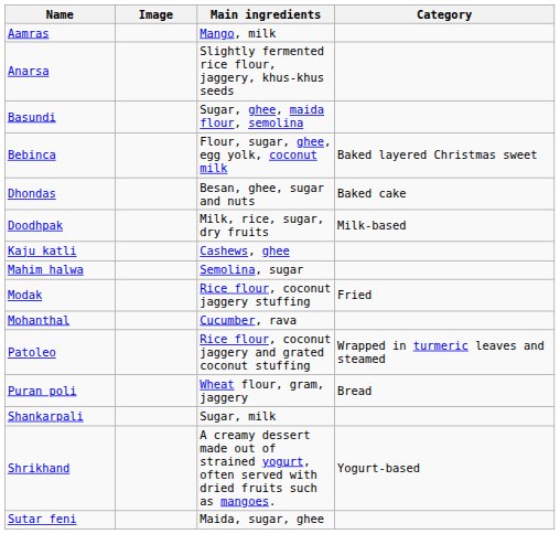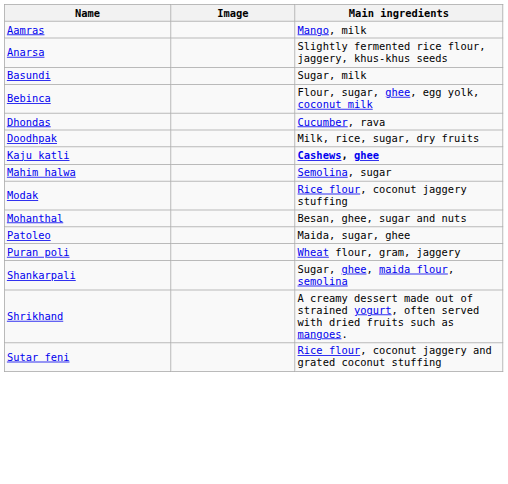 <table class="wikitable sortable" style="width:100%;">
 <tr>
 <th style="width:20%;">Name</th>
 <th style="width:15%;">Image</th>
 <th style="width:25%;">Main ingredients</th>
-<th style="width:40%;">Category</th>
 </tr>
 <tr>
 <td><a href='#'>Aamras</a></td>
 <td></td>
 <td><a href='#'>Mango</a>, milk</td>
-<td></td>
 </tr>
 <tr>
 <td><a href='#'>Anarsa</a></td>
 <td></td>
 <td>Slightly fermented rice flour, jaggery, khus-khus seeds</td>
-<td></td>
 </tr>
 <tr>
 <td><a href='#'>Basundi</a></td>
 <td></td>
-<td>Sugar, <a href='#'>ghee</a>, <a href='#'>maida flour</a>, <a href='#'>semolina</a></td>
-<td></td>
+<td>Sugar, milk</td>
 </tr>
 <tr>
 <td><a href='#'>Bebinca</a></td>
 <td></td>
 <td>Flour, sugar, <a href='#'>ghee</a>, egg yolk, <a href='#'>coconut milk</a></td>
-<td>Baked layered Christmas sweet</td>
 </tr>
 <tr>
 <td><a href='#'>Dhondas</a></td>
 <td></td>
-<td>Besan, ghee, sugar and nuts</td>
-<td>Baked cake</td>
+<td><a href='#'>Cucumber</a>, rava</td>
 </tr>
 <tr>
 <td><a href='#'>Doodhpak</a></td>
 <td></td>
 <td>Milk, rice, sugar, dry fruits</td>
-<td>Milk-based</td>
 </tr>
 <tr>
 <td><a href='#'>Kaju katli</a></td>
 <td></td>
-<td><a href='#'>Cashews</a>, <a href='#'>ghee</a></td>
-<td></td>
+<td><strong><a href='#'>Cashews</a>, <a href='#'>ghee</a></strong></td>
 </tr>
 <tr>
 <td><a href='#'>Mahim halwa</a></td>
 <td></td>
 <td><a href='#'>Semolina</a>, sugar</td>
-<td></td>
 </tr>
 <tr>
 <td><a href='#'>Modak</a></td>
 <td></td>
 <td><a href='#'>Rice flour</a>, coconut jaggery stuffing</td>
-<td>Fried</td>
 </tr>
 <tr>
 <td><a href='#'>Mohanthal</a></td>
 <td></td>
-<td><a href='#'>Cucumber</a>, rava</td>
-<td></td>
+<td>Besan, ghee, sugar and nuts</td>
 </tr>
 <tr>
 <td><a href='#'>Patoleo</a></td>
 <td></td>
-<td><a href='#'>Rice flour</a>, coconut jaggery and grated coconut stuffing</td>
-<td>Wrapped in <a href='#'>turmeric</a> leaves and steamed</td>
+<td>Maida, sugar, ghee</td>
 </tr>
 <tr>
 <td><a href='#'>Puran poli</a></td>
 <td></td>
 <td><a href='#'>Wheat</a> flour, gram, jaggery</td>
-<td>Bread</td>
 </tr>
 <tr>
 <td><a href='#'>Shankarpali</a></td>
 <td></td>
-<td>Sugar, milk</td>
-<td></td>
+<td>Sugar, <a href='#'>ghee</a>, <a href='#'>maida flour</a>, <a href='#'>semolina</a></td>
 </tr>
 <tr>
 <td><a href='#'>Shrikhand</a></td>
 <td></td>
 <td>A creamy dessert made out of strained <a href='#'>yogurt</a>, often served with dried fruits such as <a href='#'>mangoes</a>.</td>
-<td>Yogurt-based</td>
 </tr>
 <tr>
 <td><a href='#'>Sutar feni</a></td>
 <td></td>
-<td>Maida, sugar, ghee</td>
-<td></td>
+<td><a href='#'>Rice flour</a>, coconut jaggery and grated coconut stuffing</td>
 </tr>
 </table>
